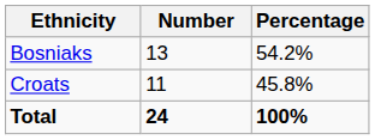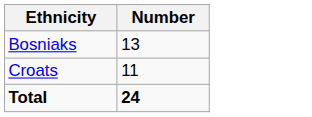 <table class="wikitable">
 <tr>
 <th width="100px">Ethnicity</th>
 <th width="80px">Number</th>
-<th width="80px">Percentage</th>
 </tr>
 <tr>
 <td><a href='#'>Bosniaks</a></td>
 <td>13</td>
-<td>54.2%</td>
 </tr>
 <tr>
 <td><a href='#'>Croats</a></td>
 <td>11</td>
-<td>45.8%</td>
 </tr>
 <tr>
 <td><strong>Total</strong></td>
 <td><strong>24</strong></td>
-<td><strong>100%</strong></td>
 </tr>
 </table>
